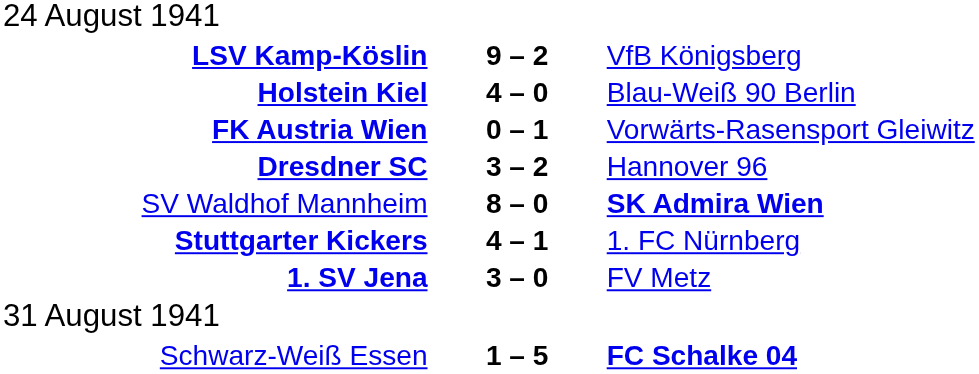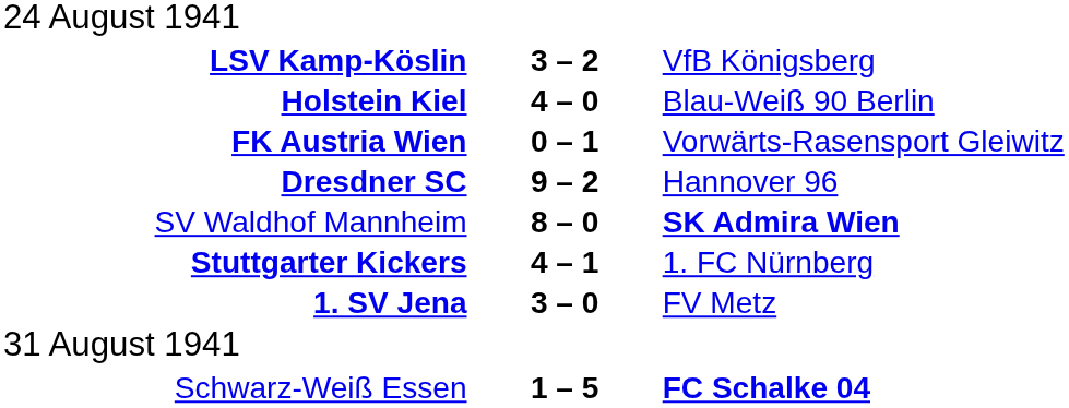 <table width=100% cellspacing=1>
 <tr>
 <th width=25%></th>
 <th width=10%></th>
 <th width=25%></th>
 <th></th>
 </tr>
 <tr>
 <td>24 August 1941</td>
 </tr>
 <tr style=font-size:90%>
 <td align=right><strong><a href='#'>LSV Kamp-Köslin</a></strong></td>
-<td align=center><strong>9 – 2</strong></td>
+<td align=center><strong>3 – 2</strong></td>
 <td><a href='#'>VfB Königsberg</a></td>
 </tr>
 <tr style=font-size:90%>
 <td align=right><strong><a href='#'>Holstein Kiel</a></strong></td>
 <td align=center><strong>4 – 0</strong></td>
 <td><a href='#'>Blau-Weiß 90 Berlin</a></td>
 </tr>
 <tr style=font-size:90%>
 <td align=right><strong><a href='#'>FK Austria Wien</a></strong></td>
 <td align=center><strong>0 – 1</strong></td>
 <td><a href='#'>Vorwärts-Rasensport Gleiwitz</a></td>
 </tr>
 <tr style=font-size:90%>
 <td align=right><strong><a href='#'>Dresdner SC</a></strong></td>
-<td align=center><strong>3 – 2</strong></td>
+<td align=center><strong>9 – 2</strong></td>
 <td><a href='#'>Hannover 96</a></td>
 </tr>
 <tr style=font-size:90%>
 <td align=right><a href='#'>SV Waldhof Mannheim</a></td>
 <td align=center><strong>8 – 0</strong></td>
 <td><strong><a href='#'>SK Admira Wien</a></strong></td>
 </tr>
 <tr style=font-size:90%>
 <td align=right><strong><a href='#'>Stuttgarter Kickers</a></strong></td>
 <td align=center><strong>4 – 1</strong></td>
 <td><a href='#'>1. FC Nürnberg</a></td>
 </tr>
 <tr style=font-size:90%>
 <td align=right><strong><a href='#'>1. SV Jena</a></strong></td>
 <td align=center><strong>3 – 0</strong></td>
 <td><a href='#'>FV Metz</a></td>
 </tr>
 <tr>
 <td>31 August 1941</td>
 </tr>
 <tr style=font-size:90%>
 <td align=right><a href='#'>Schwarz-Weiß Essen</a></td>
 <td align=center><strong>1 – 5</strong></td>
 <td><strong><a href='#'>FC Schalke 04</a></strong></td>
 </tr>
 </table>
